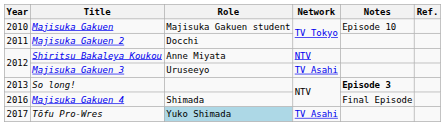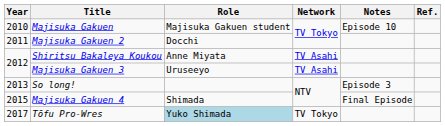 <table class="wikitable">
 <tr>
 <th>Year</th>
 <th>Title</th>
 <th>Role</th>
 <th>Network</th>
 <th>Notes</th>
 <th>Ref.</th>
 </tr>
 <tr>
 <td>2010</td>
 <td><em><a href='#'>Majisuka Gakuen</a></em></td>
 <td>Majisuka Gakuen student</td>
 <td rowspan="2"><a href='#'>TV Tokyo</a></td>
 <td>Episode 10</td>
 <td></td>
 </tr>
 <tr>
 <td>2011</td>
 <td><em><a href='#'>Majisuka Gakuen 2</a></em></td>
 <td>Docchi</td>
 <td></td>
 <td></td>
 </tr>
 <tr>
 <td rowspan="2">2012</td>
 <td><em><a href='#'>Shiritsu Bakaleya Koukou</a></em></td>
 <td>Anne Miyata</td>
-<td><a href='#'>NTV</a></td>
+<td><a href='#'>TV Asahi</a></td>
 <td></td>
 <td></td>
 </tr>
 <tr>
 <td><em><a href='#'>Majisuka Gakuen 3</a></em></td>
 <td>Uruseeyo</td>
 <td><a href='#'>TV Asahi</a></td>
 <td></td>
 <td></td>
 </tr>
 <tr>
 <td>2013</td>
 <td><em>So long!</em></td>
 <td></td>
 <td rowspan="2">NTV</td>
-<td><strong>Episode 3</strong></td>
+<td>Episode 3</td>
 <td></td>
 </tr>
 <tr>
-<td>2016</td>
+<td>2015</td>
 <td><em><a href='#'>Majisuka Gakuen 4</a></em></td>
 <td>Shimada</td>
 <td>Final Episode</td>
 <td></td>
 </tr>
 <tr>
 <td>2017</td>
 <td><em>Tōfu Pro-Wres</em></td>
 <td style="background: lightblue;">Yuko Shimada</td>
-<td><a href='#'>TV Asahi</a></td>
+<td>TV Tokyo</td>
 <td></td>
 <td></td>
 </tr>
 </table>
